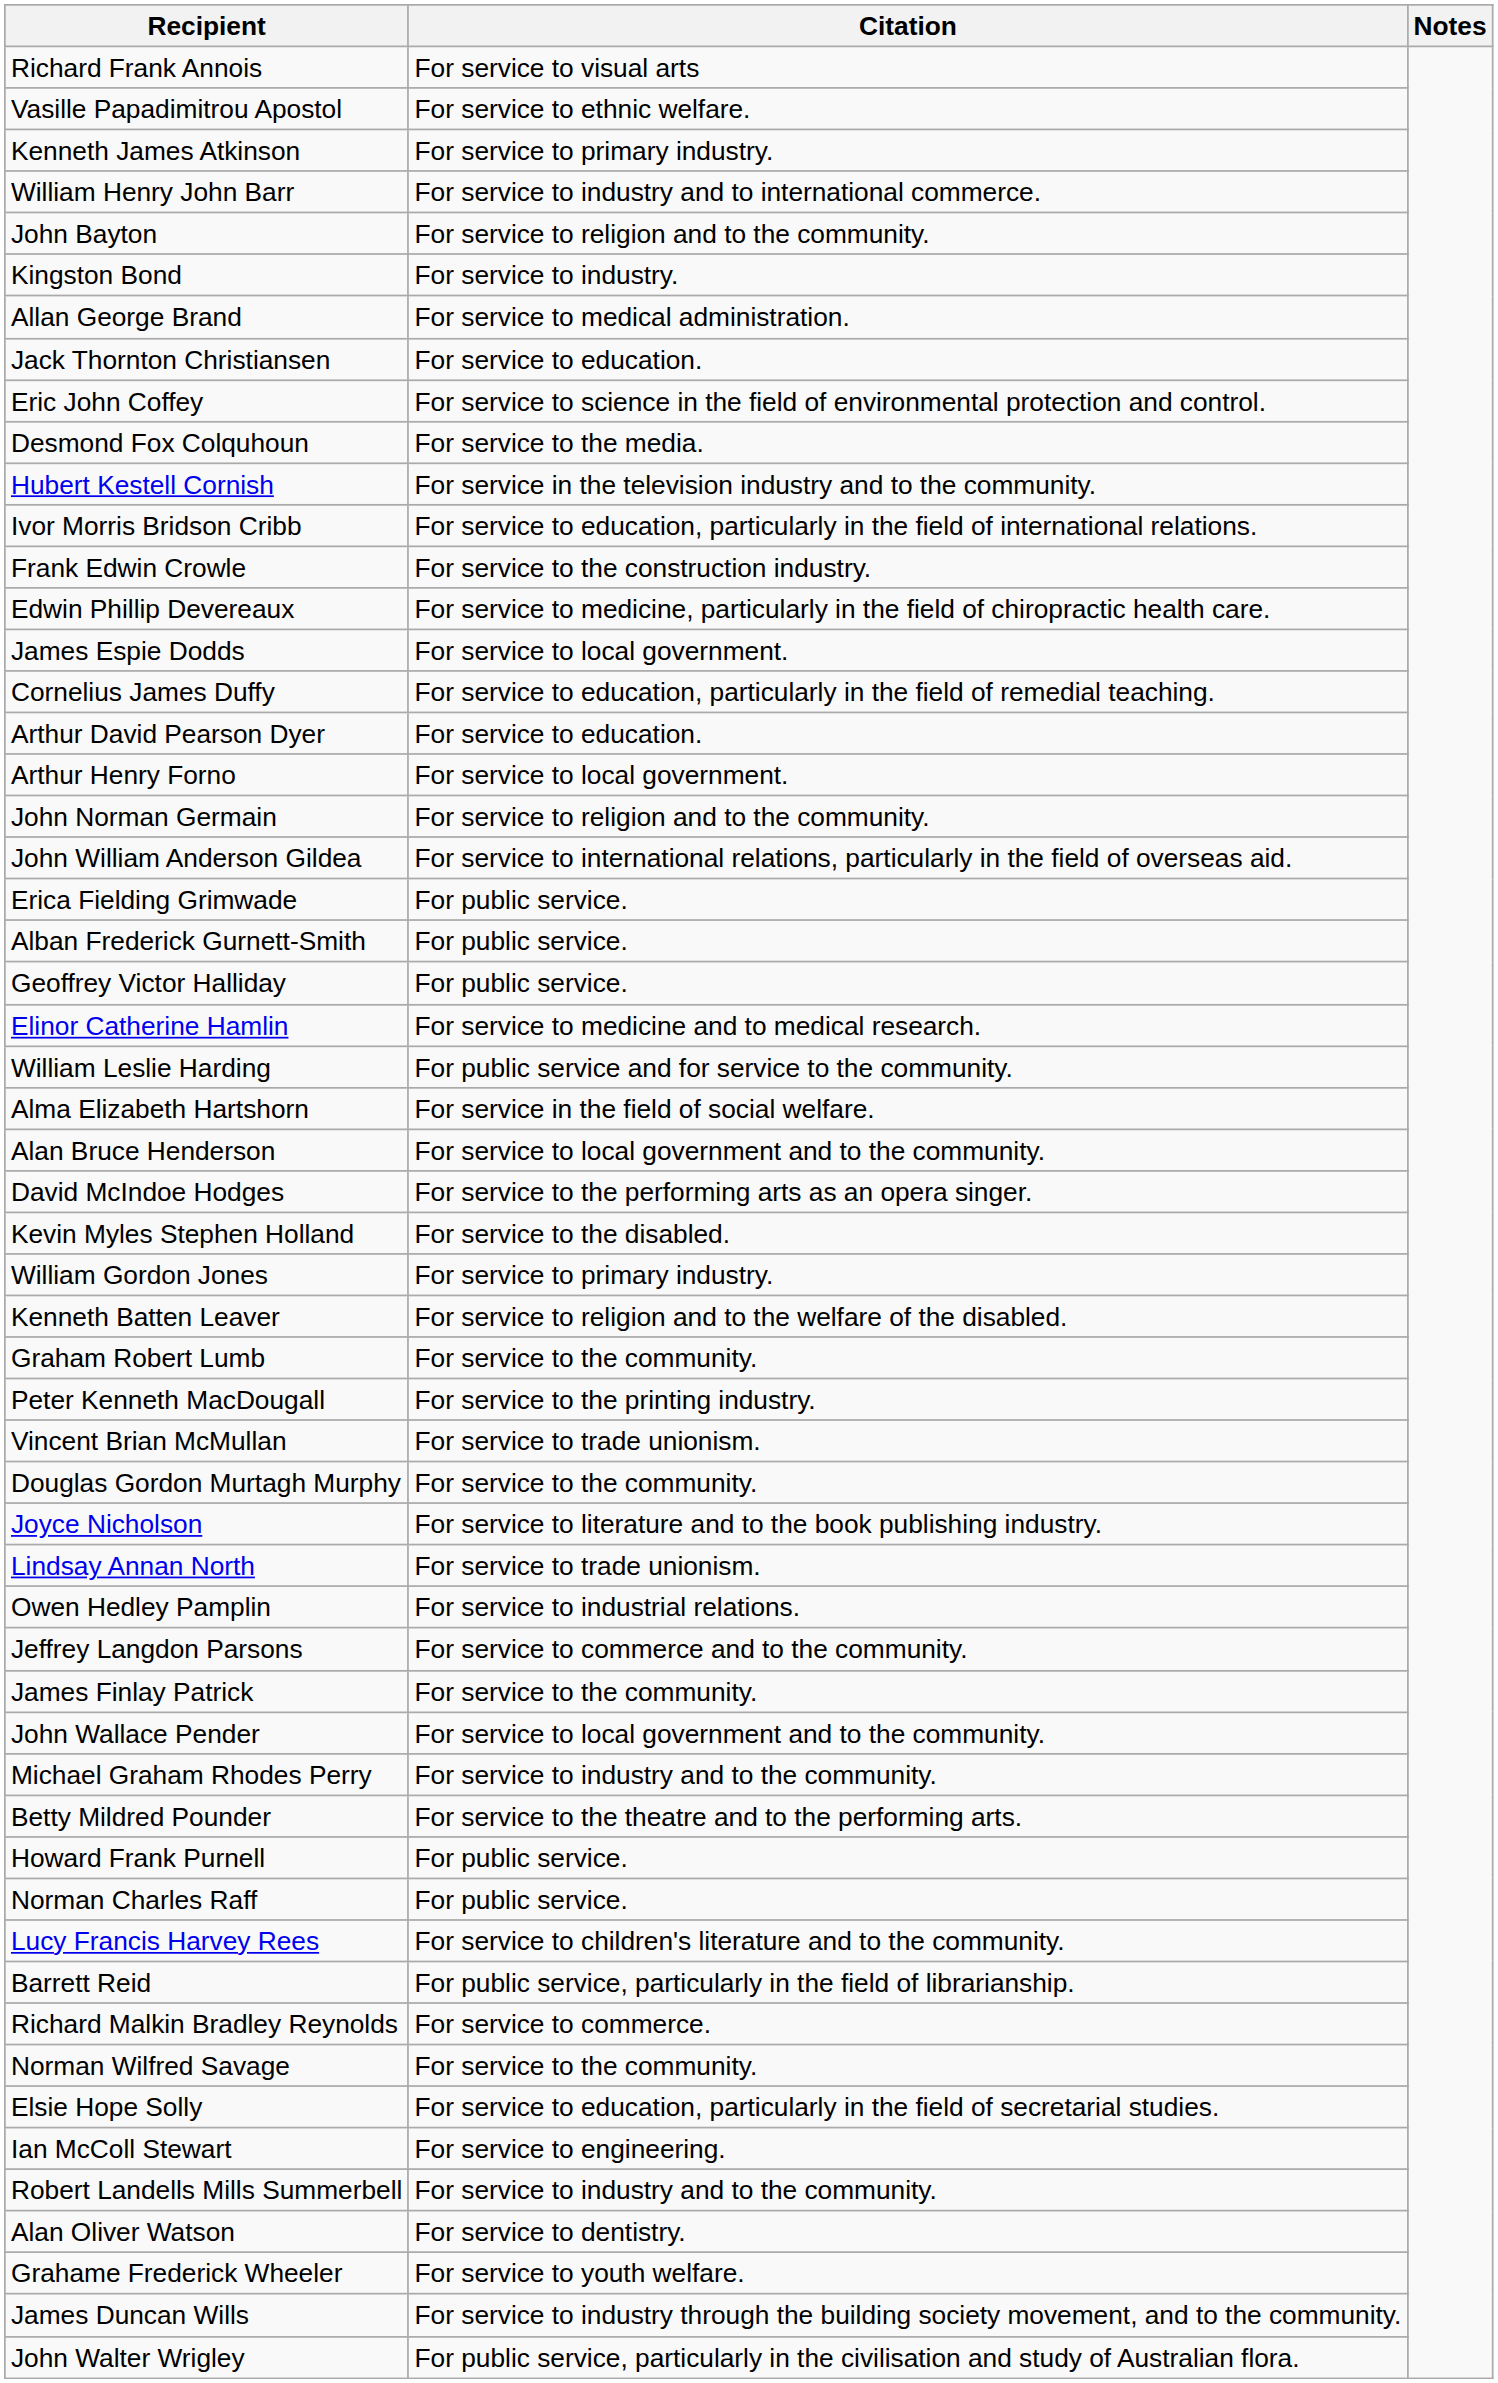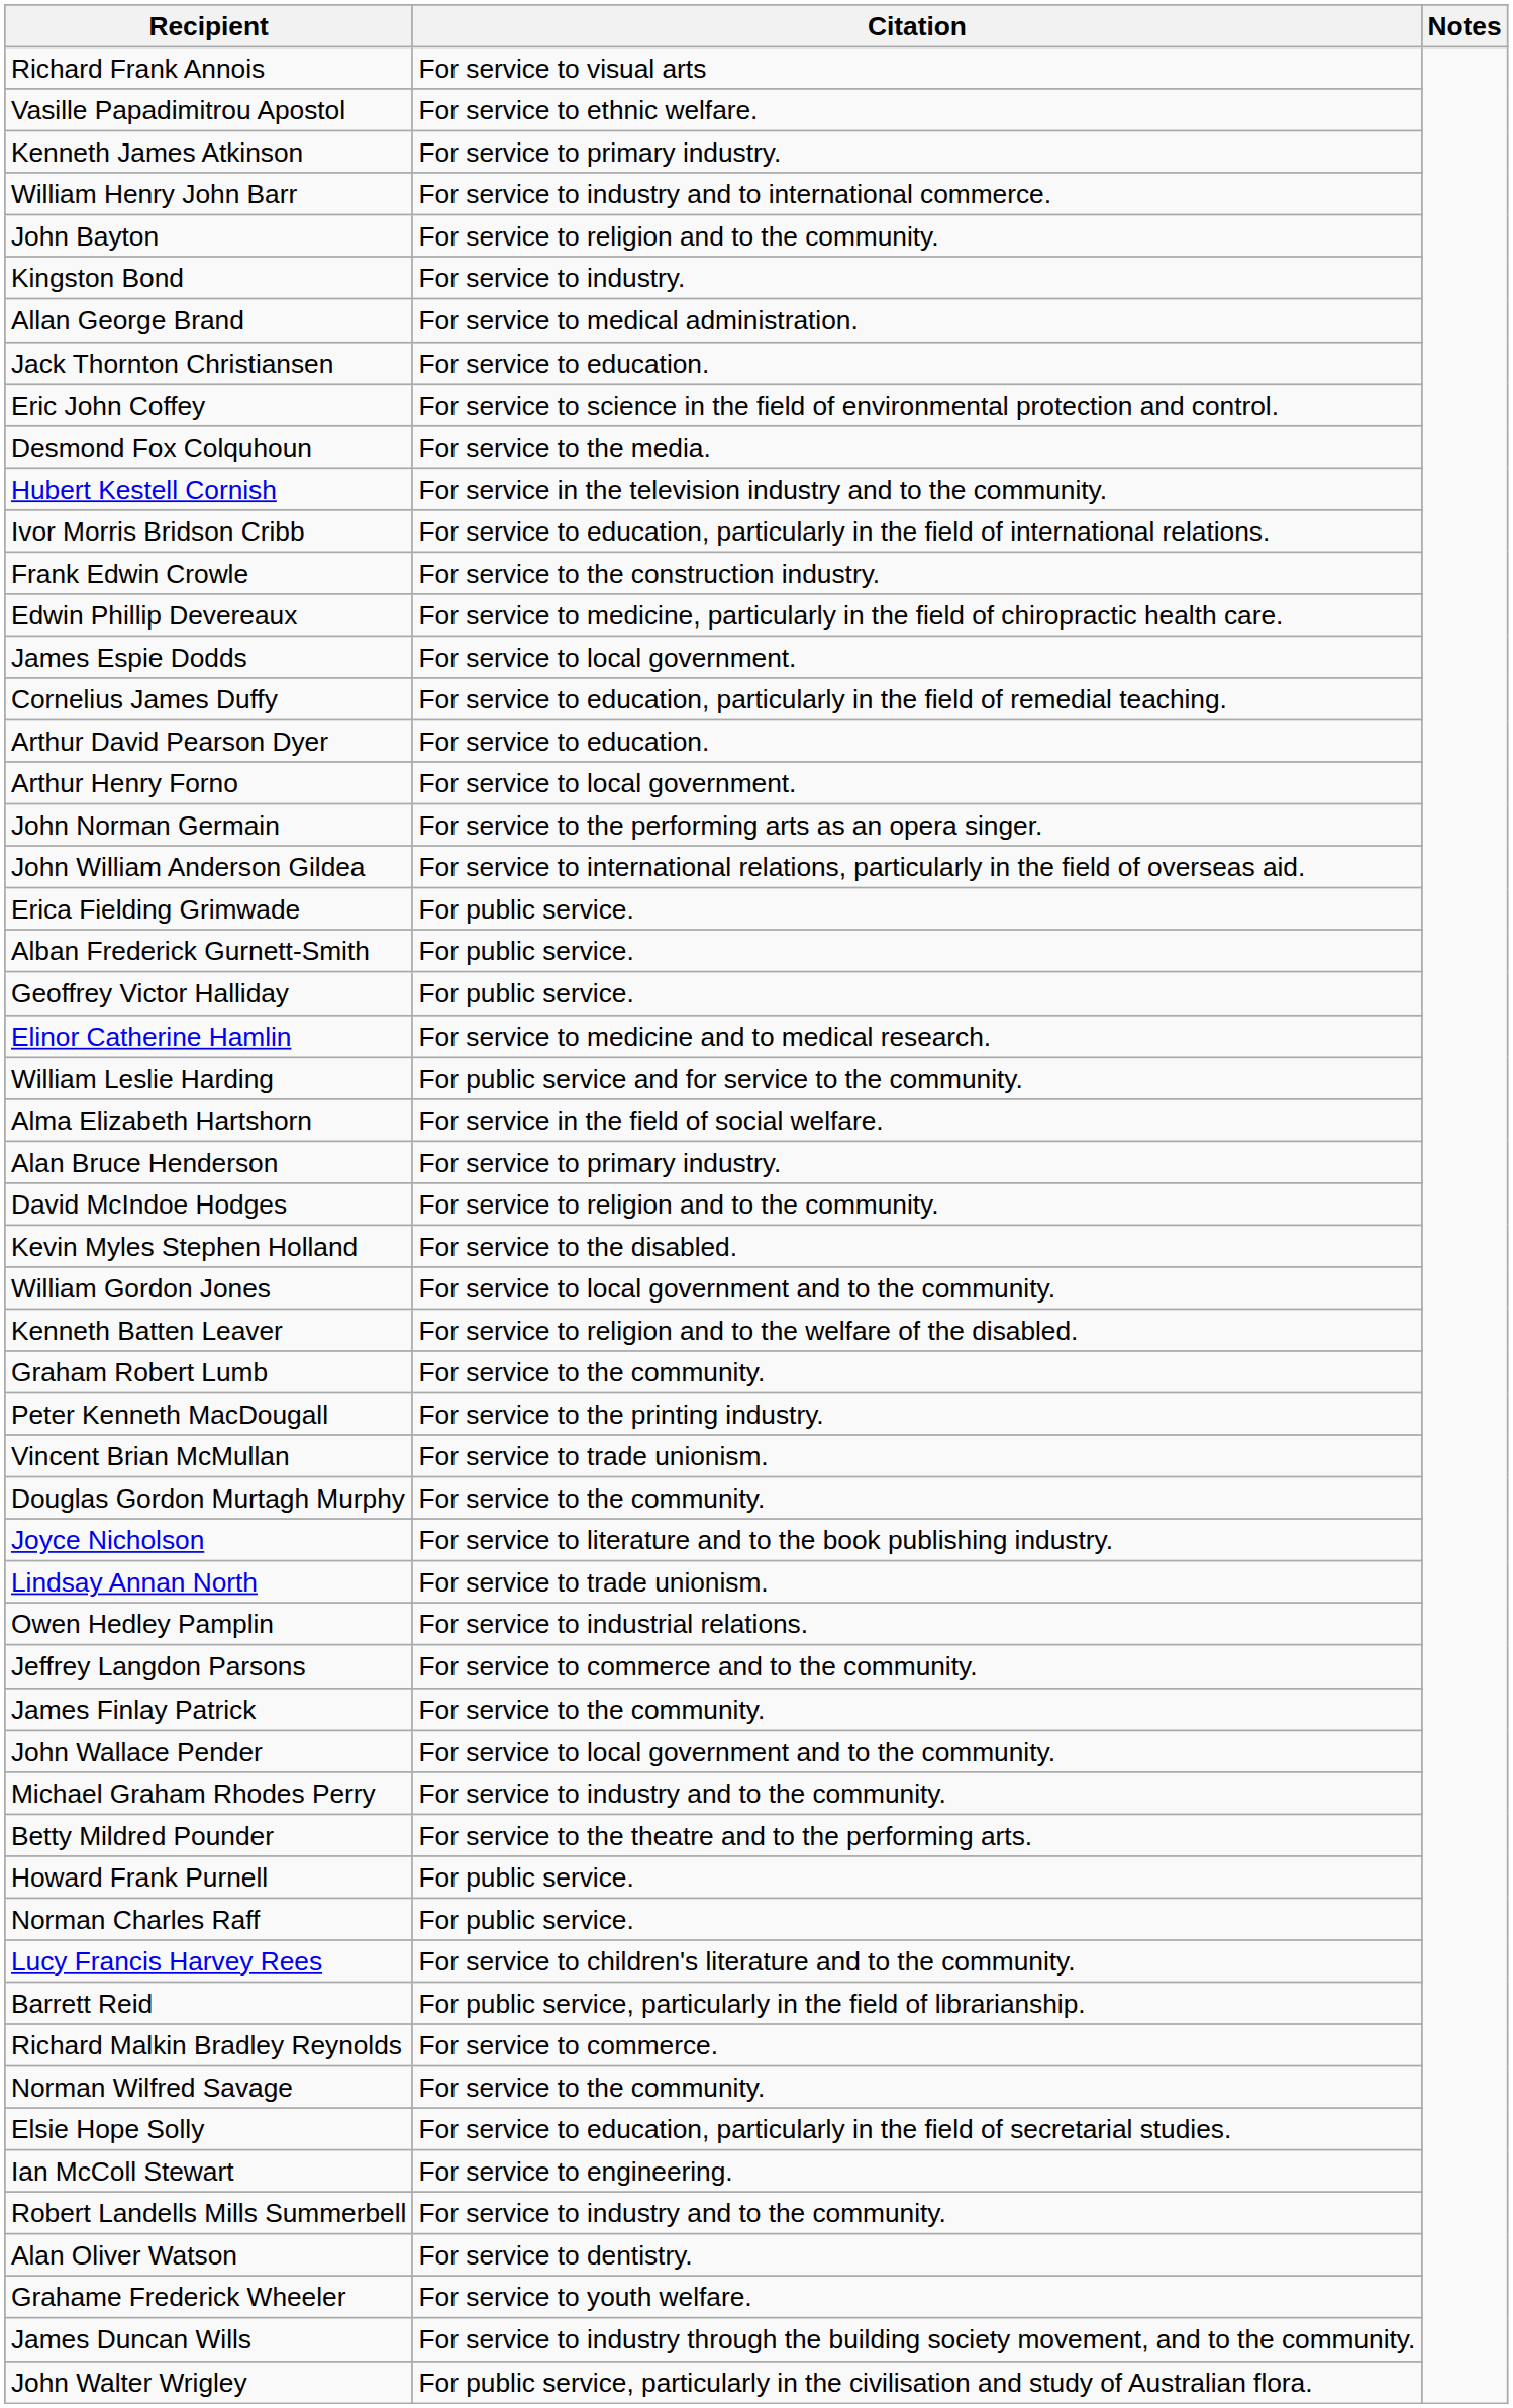 <table class="wikitable" style="font-size:95%;">
 <tr>
 <th>Recipient</th>
 <th>Citation</th>
 <th>Notes</th>
 </tr>
 <tr>
 <td>Richard Frank Annois</td>
 <td>For service to visual arts</td>
 <td rowspan=56></td>
 </tr>
 <tr>
 <td>Vasille Papadimitrou Apostol</td>
 <td>For service to ethnic welfare.</td>
 </tr>
 <tr>
 <td>Kenneth James Atkinson</td>
 <td>For service to primary industry.</td>
 </tr>
 <tr>
 <td>William Henry John Barr</td>
 <td>For service to industry and to international commerce.</td>
 </tr>
 <tr>
 <td> John Bayton</td>
 <td>For service to religion and to the community.</td>
 </tr>
 <tr>
 <td>Kingston Bond</td>
 <td>For service to industry.</td>
 </tr>
 <tr>
 <td> Allan George Brand</td>
 <td>For service to medical administration.</td>
 </tr>
 <tr>
 <td>Jack Thornton Christiansen</td>
 <td>For service to education.</td>
 </tr>
 <tr>
 <td>Eric John Coffey</td>
 <td>For service to science in the field of environmental protection and control.</td>
 </tr>
 <tr>
 <td>Desmond Fox Colquhoun</td>
 <td>For service to the media.</td>
 </tr>
 <tr>
 <td><a href='#'>Hubert Kestell Cornish</a></td>
 <td>For service in the television industry and to the community.</td>
 </tr>
 <tr>
 <td>Ivor Morris Bridson Cribb</td>
 <td>For service to education, particularly in the field of international relations.</td>
 </tr>
 <tr>
 <td>Frank Edwin Crowle</td>
 <td>For service to the construction industry.</td>
 </tr>
 <tr>
 <td>Edwin Phillip Devereaux</td>
 <td>For service to medicine, particularly in the field of chiropractic health care.</td>
 </tr>
 <tr>
 <td>James Espie Dodds</td>
 <td>For service to local government.</td>
 </tr>
 <tr>
 <td> Cornelius James Duffy</td>
 <td>For service to education, particularly in the field of remedial teaching.</td>
 </tr>
 <tr>
 <td>Arthur David Pearson Dyer</td>
 <td>For service to education.</td>
 </tr>
 <tr>
 <td>Arthur Henry Forno</td>
 <td>For service to local government.</td>
 </tr>
 <tr>
 <td>John Norman Germain</td>
-<td>For service to religion and to the community.</td>
+<td>For service to the performing arts as an opera singer.</td>
 </tr>
 <tr>
 <td>John William Anderson Gildea</td>
 <td>For service to international relations, particularly in the field of overseas aid.</td>
 </tr>
 <tr>
 <td>Erica Fielding Grimwade</td>
 <td>For public service.</td>
 </tr>
 <tr>
 <td>Alban Frederick Gurnett-Smith</td>
 <td>For public service.</td>
 </tr>
 <tr>
 <td>Geoffrey Victor Halliday</td>
 <td>For public service.</td>
 </tr>
 <tr>
 <td> <a href='#'>Elinor Catherine Hamlin</a></td>
 <td>For service to medicine and to medical research.</td>
 </tr>
 <tr>
 <td>William Leslie Harding</td>
 <td>For public service and for service to the community.</td>
 </tr>
 <tr>
 <td>Alma Elizabeth Hartshorn</td>
 <td>For service in the field of social welfare.</td>
 </tr>
 <tr>
 <td>Alan Bruce Henderson</td>
-<td>For service to local government and to the community.</td>
+<td>For service to primary industry.</td>
 </tr>
 <tr>
 <td> David McIndoe Hodges</td>
-<td>For service to the performing arts as an opera singer.</td>
+<td>For service to religion and to the community.</td>
 </tr>
 <tr>
 <td>Kevin Myles Stephen Holland</td>
 <td>For service to the disabled.</td>
 </tr>
 <tr>
 <td>William Gordon Jones</td>
-<td>For service to primary industry.</td>
+<td>For service to local government and to the community.</td>
 </tr>
 <tr>
 <td> Kenneth Batten Leaver</td>
 <td>For service to religion and to the welfare of the disabled.</td>
 </tr>
 <tr>
 <td>Graham Robert Lumb</td>
 <td>For service to the community.</td>
 </tr>
 <tr>
 <td>Peter Kenneth MacDougall</td>
 <td>For service to the printing industry.</td>
 </tr>
 <tr>
 <td>Vincent Brian McMullan</td>
 <td>For service to trade unionism.</td>
 </tr>
 <tr>
 <td>Douglas Gordon Murtagh Murphy</td>
 <td>For service to the community.</td>
 </tr>
 <tr>
 <td><a href='#'>Joyce Nicholson</a></td>
 <td>For service to literature and to the book publishing industry.</td>
 </tr>
 <tr>
 <td> <a href='#'>Lindsay Annan North</a></td>
 <td>For service to trade unionism.</td>
 </tr>
 <tr>
 <td>Owen Hedley Pamplin</td>
 <td>For service to industrial relations.</td>
 </tr>
 <tr>
 <td>Jeffrey Langdon Parsons</td>
 <td>For service to commerce and to the community.</td>
 </tr>
 <tr>
 <td>James Finlay Patrick </td>
 <td>For service to the community.</td>
 </tr>
 <tr>
 <td>John Wallace Pender</td>
 <td>For service to local government and to the community.</td>
 </tr>
 <tr>
 <td>Michael Graham Rhodes Perry</td>
 <td>For service to industry and to the community.</td>
 </tr>
 <tr>
 <td>Betty Mildred Pounder</td>
 <td>For service to the theatre and to the performing arts.</td>
 </tr>
 <tr>
 <td>Howard Frank Purnell </td>
 <td>For public service.</td>
 </tr>
 <tr>
 <td>Norman Charles Raff</td>
 <td>For public service.</td>
 </tr>
 <tr>
 <td><a href='#'>Lucy Francis Harvey Rees</a> </td>
 <td>For service to children's literature and to the community.</td>
 </tr>
 <tr>
 <td>Barrett Reid</td>
 <td>For public service, particularly in the field of librarianship.</td>
 </tr>
 <tr>
 <td>Richard Malkin Bradley Reynolds</td>
 <td>For service to commerce.</td>
 </tr>
 <tr>
 <td>Norman Wilfred Savage</td>
 <td>For service to the community.</td>
 </tr>
 <tr>
 <td>Elsie Hope Solly</td>
 <td>For service to education, particularly in the field of secretarial studies.</td>
 </tr>
 <tr>
 <td> Ian McColl Stewart</td>
 <td>For service to engineering.</td>
 </tr>
 <tr>
 <td>Robert Landells Mills Summerbell</td>
 <td>For service to industry and to the community.</td>
 </tr>
 <tr>
 <td> Alan Oliver Watson</td>
 <td>For service to dentistry.</td>
 </tr>
 <tr>
 <td>Grahame Frederick Wheeler</td>
 <td>For service to youth welfare.</td>
 </tr>
 <tr>
 <td>James Duncan Wills</td>
 <td>For service to industry through the building society movement, and to the community.</td>
 </tr>
 <tr>
 <td>John Walter Wrigley</td>
 <td>For public service, particularly in the civilisation and study of Australian flora.</td>
 </tr>
 </table>
